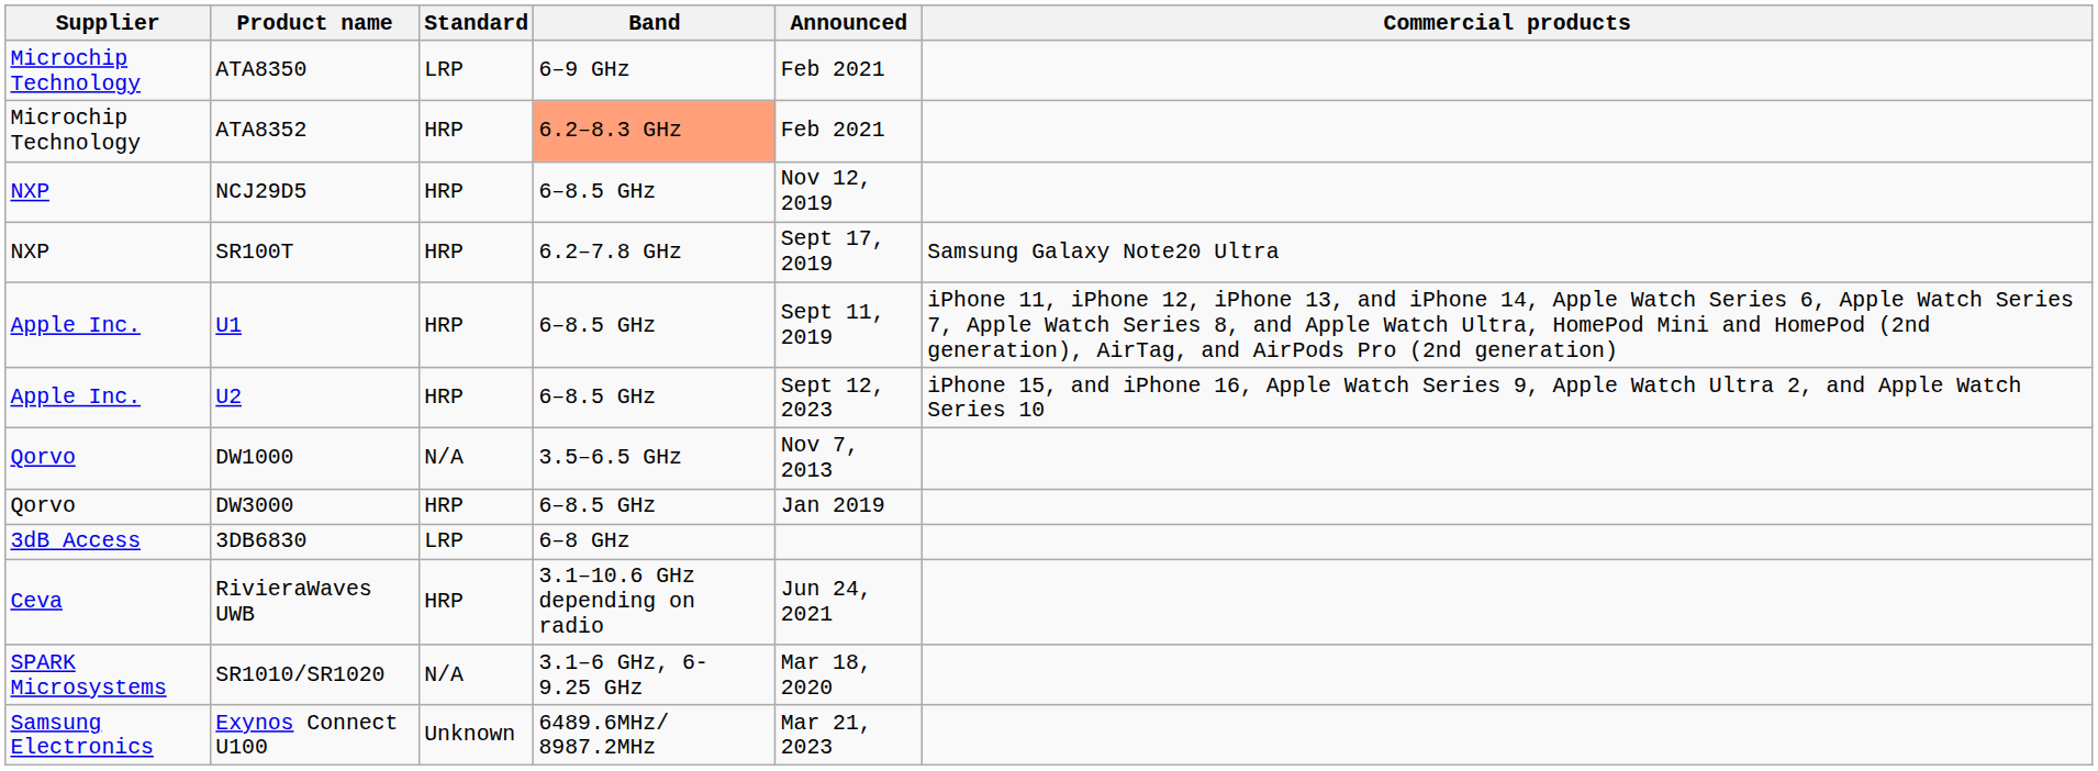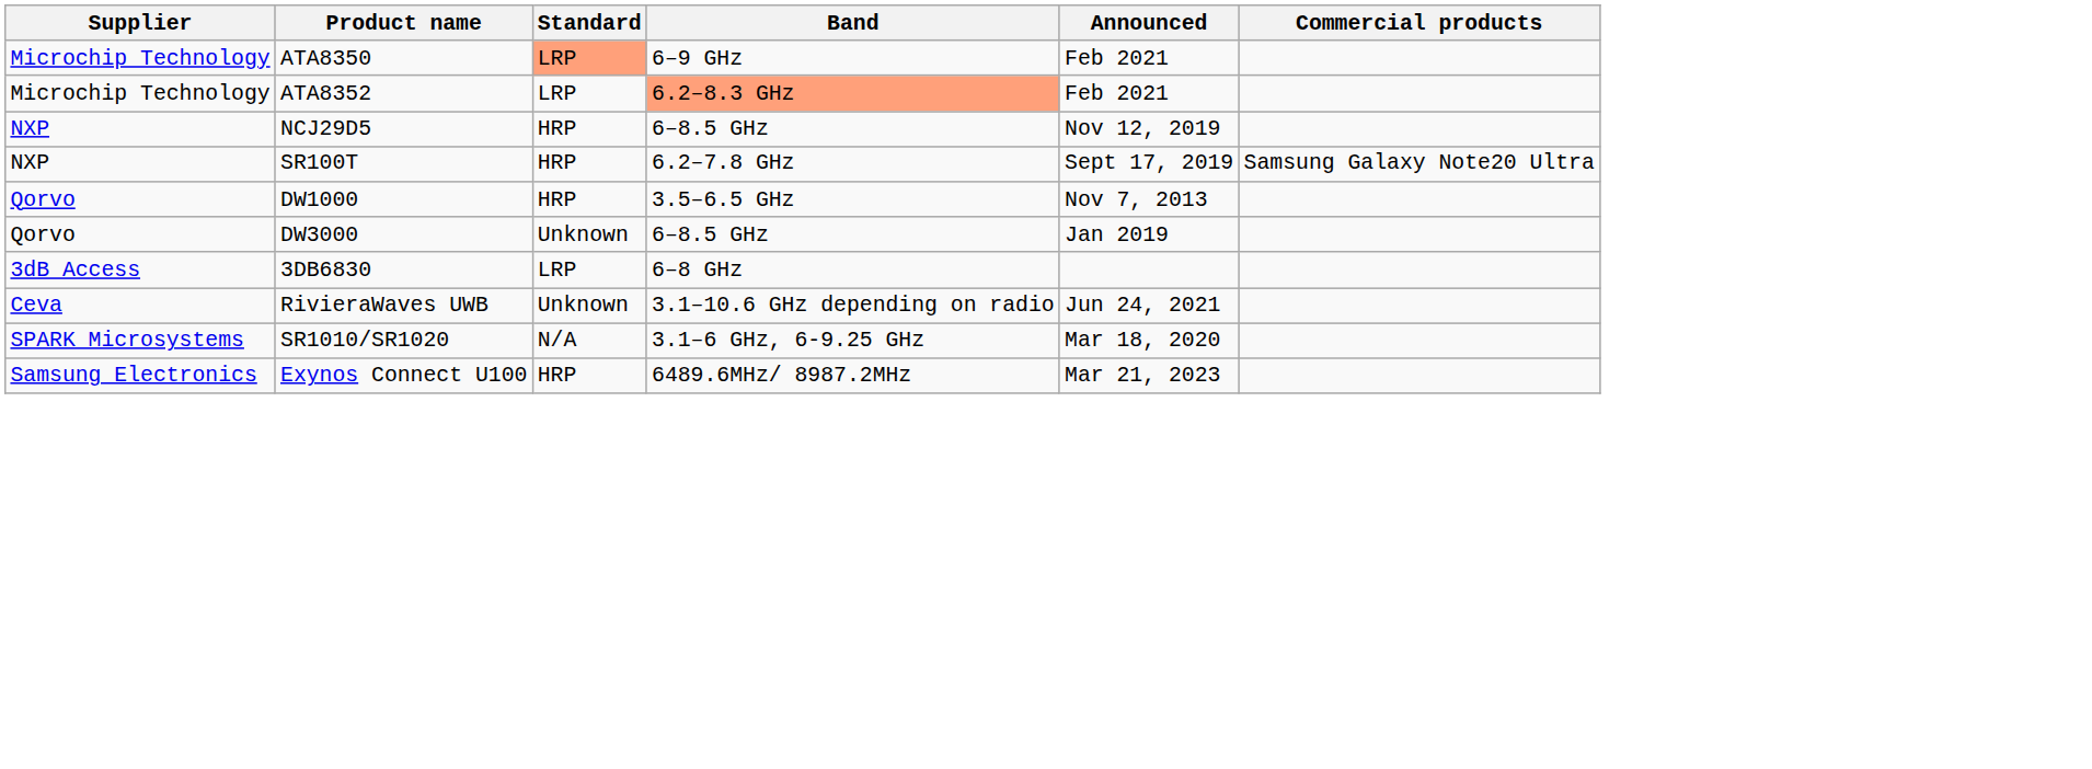 <table class="wikitable">
 <tr>
 <th>Supplier</th>
 <th>Product name</th>
 <th>Standard</th>
 <th>Band</th>
 <th>Announced</th>
 <th>Commercial products</th>
 </tr>
 <tr>
 <td><a href='#'>Microchip Technology</a></td>
 <td>ATA8350</td>
-<td>LRP</td>
+<td style="background: lightsalmon;">LRP</td>
 <td>6–9 GHz</td>
 <td>Feb 2021</td>
 <td></td>
 </tr>
 <tr>
 <td>Microchip Technology</td>
 <td>ATA8352</td>
-<td>HRP</td>
+<td>LRP</td>
 <td style="background: lightsalmon;">6.2–8.3 GHz</td>
 <td>Feb 2021</td>
 <td></td>
 </tr>
 <tr>
 <td><a href='#'>NXP</a></td>
 <td>NCJ29D5</td>
 <td>HRP </td>
 <td>6–8.5 GHz</td>
 <td>Nov 12, 2019</td>
 <td></td>
 </tr>
 <tr>
 <td>NXP</td>
 <td>SR100T</td>
 <td>HRP</td>
 <td>6.2–7.8 GHz</td>
 <td>Sept 17, 2019</td>
 <td>Samsung Galaxy Note20 Ultra</td>
 </tr>
 <tr>
-<td><a href='#'>Apple Inc.</a></td>
-<td><a href='#'>U1</a></td>
-<td>HRP</td>
-<td>6–8.5 GHz</td>
-<td>Sept 11, 2019</td>
-<td>iPhone 11, iPhone 12, iPhone 13, and iPhone 14, Apple Watch Series 6, Apple Watch Series 7, Apple Watch Series 8, and Apple Watch Ultra, HomePod Mini and HomePod (2nd generation), AirTag, and AirPods Pro (2nd generation)</td>
-</tr>
-<tr>
-<td><a href='#'>Apple Inc.</a></td>
-<td><a href='#'>U2</a></td>
-<td>HRP</td>
-<td>6–8.5 GHz</td>
-<td>Sept 12, 2023</td>
-<td>iPhone 15, and iPhone 16, Apple Watch Series 9, Apple Watch Ultra 2, and Apple Watch Series 10</td>
-</tr>
-<tr>
 <td><a href='#'>Qorvo</a></td>
 <td>DW1000</td>
-<td>N/A</td>
+<td>HRP</td>
 <td>3.5–6.5 GHz</td>
 <td>Nov 7, 2013</td>
 <td></td>
 </tr>
 <tr>
 <td>Qorvo</td>
 <td>DW3000</td>
-<td>HRP</td>
+<td>Unknown</td>
 <td>6–8.5 GHz</td>
 <td>Jan 2019</td>
 <td></td>
 </tr>
 <tr>
 <td><a href='#'>3dB Access</a></td>
 <td>3DB6830</td>
 <td>LRP</td>
 <td>6–8 GHz</td>
 <td></td>
 <td></td>
 </tr>
 <tr>
 <td><a href='#'>Ceva</a></td>
 <td>RivieraWaves UWB</td>
-<td>HRP</td>
+<td>Unknown</td>
 <td>3.1–10.6 GHz depending on radio</td>
 <td>Jun 24, 2021</td>
 <td></td>
 </tr>
 <tr>
 <td><a href='#'>SPARK Microsystems</a></td>
 <td>SR1010/SR1020</td>
 <td>N/A</td>
 <td>3.1–6 GHz, 6-9.25 GHz</td>
 <td>Mar 18, 2020</td>
 <td></td>
 </tr>
 <tr>
 <td><a href='#'>Samsung Electronics</a></td>
 <td><a href='#'>Exynos</a> Connect U100</td>
-<td>Unknown</td>
+<td>HRP</td>
 <td>6489.6MHz/ 8987.2MHz</td>
 <td>Mar 21, 2023</td>
 <td></td>
 </tr>
 </table>
